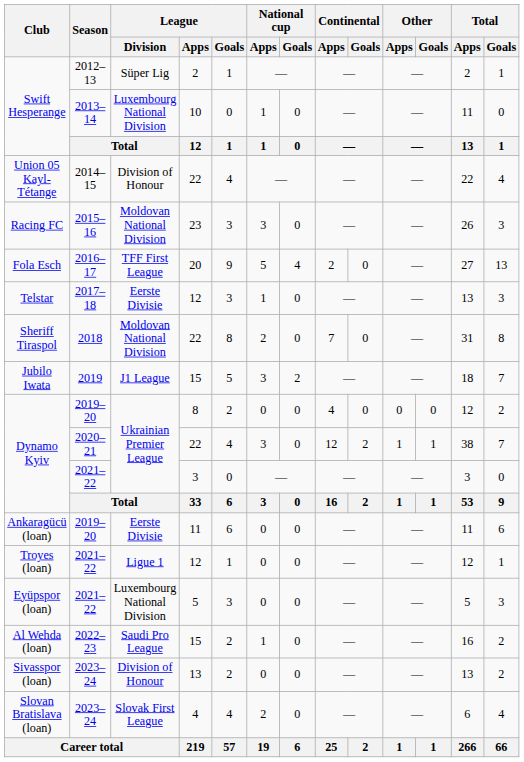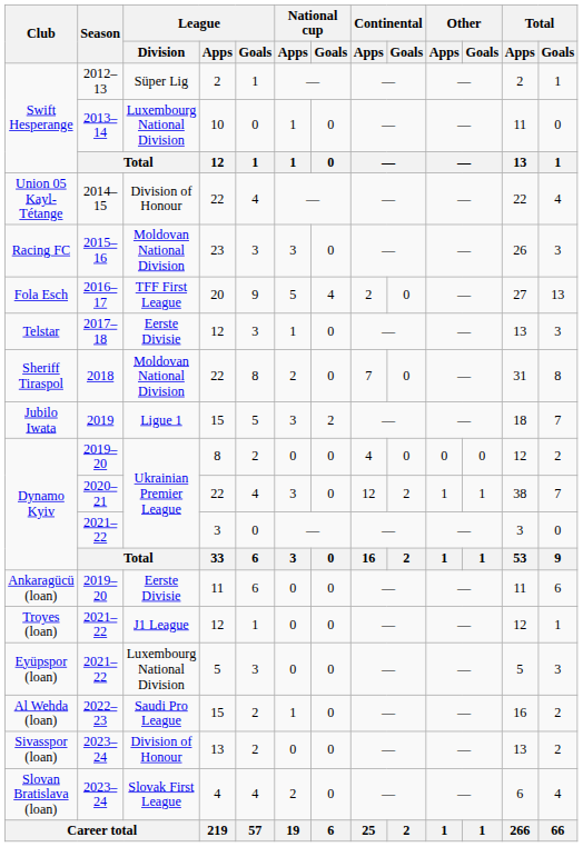 <table class="wikitable"; style="text-align: center">
 <tr>
 <th rowspan="2">Club</th>
 <th rowspan="2">Season</th>
 <th colspan="3">League</th>
 <th colspan="2">National cup</th>
 <th colspan="2">Continental</th>
 <th colspan="2">Other</th>
 <th colspan="2">Total</th>
 </tr>
 <tr>
 <th>Division</th>
 <th>Apps</th>
 <th>Goals</th>
 <th>Apps</th>
 <th>Goals</th>
 <th>Apps</th>
 <th>Goals</th>
 <th>Apps</th>
 <th>Goals</th>
 <th>Apps</th>
 <th>Goals</th>
 </tr>
 <tr>
 <td rowspan="3"><a href='#'>Swift Hesperange</a></td>
 <td>2012–13</td>
 <td>Süper Lig</td>
 <td>2</td>
 <td>1</td>
 <td colspan="2">—</td>
 <td colspan="2">—</td>
 <td colspan="2">—</td>
 <td>2</td>
 <td>1</td>
 </tr>
 <tr>
 <td><a href='#'>2013–14</a></td>
 <td><a href='#'>Luxembourg National Division</a></td>
 <td>10</td>
 <td>0</td>
 <td>1</td>
 <td>0</td>
 <td colspan="2">—</td>
 <td colspan="2">—</td>
 <td>11</td>
 <td>0</td>
 </tr>
 <tr>
 <th colspan="2">Total</th>
 <th>12</th>
 <th>1</th>
 <th>1</th>
 <th>0</th>
 <th colspan="2">—</th>
 <th colspan="2">—</th>
 <th>13</th>
 <th>1</th>
 </tr>
 <tr>
 <td><a href='#'>Union 05 Kayl-Tétange</a></td>
 <td>2014–15</td>
 <td>Division of Honour</td>
 <td>22</td>
 <td>4</td>
 <td colspan="2">—</td>
 <td colspan="2">—</td>
 <td colspan="2">—</td>
 <td>22</td>
 <td>4</td>
 </tr>
 <tr>
 <td><a href='#'>Racing FC</a></td>
 <td><a href='#'>2015–16</a></td>
 <td><a href='#'>Moldovan National Division</a></td>
 <td>23</td>
 <td>3</td>
 <td>3</td>
 <td>0</td>
 <td colspan="2">—</td>
 <td colspan="2">—</td>
 <td>26</td>
 <td>3</td>
 </tr>
 <tr>
 <td><a href='#'>Fola Esch</a></td>
 <td><a href='#'>2016–17</a></td>
 <td><a href='#'>TFF First League</a></td>
 <td>20</td>
 <td>9</td>
 <td>5</td>
 <td>4</td>
 <td>2</td>
 <td>0</td>
 <td colspan="2">—</td>
 <td>27</td>
 <td>13</td>
 </tr>
 <tr>
 <td><a href='#'>Telstar</a></td>
 <td><a href='#'>2017–18</a></td>
 <td><a href='#'>Eerste Divisie</a></td>
 <td>12</td>
 <td>3</td>
 <td>1</td>
 <td>0</td>
 <td colspan="2">—</td>
 <td colspan="2">—</td>
 <td>13</td>
 <td>3</td>
 </tr>
 <tr>
 <td><a href='#'>Sheriff Tiraspol</a></td>
 <td><a href='#'>2018</a></td>
 <td><a href='#'>Moldovan National Division</a></td>
 <td>22</td>
 <td>8</td>
 <td>2</td>
 <td>0</td>
 <td>7</td>
 <td>0</td>
 <td colspan="2">—</td>
 <td>31</td>
 <td>8</td>
 </tr>
 <tr>
 <td><a href='#'>Jubilo Iwata</a></td>
 <td><a href='#'>2019</a></td>
-<td><a href='#'>J1 League</a></td>
+<td><a href='#'>Ligue 1</a></td>
 <td>15</td>
 <td>5</td>
 <td>3</td>
 <td>2</td>
 <td colspan="2">—</td>
 <td colspan="2">—</td>
 <td>18</td>
 <td>7</td>
 </tr>
 <tr>
 <td rowspan="4"><a href='#'>Dynamo Kyiv</a></td>
 <td><a href='#'>2019–20</a></td>
 <td rowspan="3"><a href='#'>Ukrainian Premier League</a></td>
 <td>8</td>
 <td>2</td>
 <td>0</td>
 <td>0</td>
 <td>4</td>
 <td>0</td>
 <td>0</td>
 <td>0</td>
 <td>12</td>
 <td>2</td>
 </tr>
 <tr>
 <td><a href='#'>2020–21</a></td>
 <td>22</td>
 <td>4</td>
 <td>3</td>
 <td>0</td>
 <td>12</td>
 <td>2</td>
 <td>1</td>
 <td>1</td>
 <td>38</td>
 <td>7</td>
 </tr>
 <tr>
 <td><a href='#'>2021–22</a></td>
 <td>3</td>
 <td>0</td>
 <td colspan="2">—</td>
 <td colspan="2">—</td>
 <td colspan="2">—</td>
 <td>3</td>
 <td>0</td>
 </tr>
 <tr>
 <th colspan="2">Total</th>
 <th>33</th>
 <th>6</th>
 <th>3</th>
 <th>0</th>
 <th>16</th>
 <th>2</th>
 <th>1</th>
 <th>1</th>
 <th>53</th>
 <th>9</th>
 </tr>
 <tr>
 <td><a href='#'>Ankaragücü</a> (loan)</td>
 <td><a href='#'>2019–20</a></td>
 <td><a href='#'>Eerste Divisie</a></td>
 <td>11</td>
 <td>6</td>
 <td>0</td>
 <td>0</td>
 <td colspan="2">—</td>
 <td colspan="2">—</td>
 <td>11</td>
 <td>6</td>
 </tr>
 <tr>
 <td><a href='#'>Troyes</a> (loan)</td>
 <td><a href='#'>2021–22</a></td>
-<td><a href='#'>Ligue 1</a></td>
+<td><a href='#'>J1 League</a></td>
 <td>12</td>
 <td>1</td>
 <td>0</td>
 <td>0</td>
 <td colspan="2">—</td>
 <td colspan="2">—</td>
 <td>12</td>
 <td>1</td>
 </tr>
 <tr>
 <td><a href='#'>Eyüpspor</a> (loan)</td>
 <td><a href='#'>2021–22</a></td>
 <td>Luxembourg National Division</td>
 <td>5</td>
 <td>3</td>
 <td>0</td>
 <td>0</td>
 <td colspan="2">—</td>
 <td colspan="2">—</td>
 <td>5</td>
 <td>3</td>
 </tr>
 <tr>
 <td><a href='#'>Al Wehda</a> (loan)</td>
 <td><a href='#'>2022–23</a></td>
 <td><a href='#'>Saudi Pro League</a></td>
 <td>15</td>
 <td>2</td>
 <td>1</td>
 <td>0</td>
 <td colspan="2">—</td>
 <td colspan="2">—</td>
 <td>16</td>
 <td>2</td>
 </tr>
 <tr>
 <td><a href='#'>Sivasspor</a> (loan)</td>
 <td><a href='#'>2023–24</a></td>
 <td><a href='#'>Division of Honour</a></td>
 <td>13</td>
 <td>2</td>
 <td>0</td>
 <td>0</td>
 <td colspan="2">—</td>
 <td colspan="2">—</td>
 <td>13</td>
 <td>2</td>
 </tr>
 <tr>
 <td><a href='#'>Slovan Bratislava</a> (loan)</td>
 <td><a href='#'>2023–24</a></td>
 <td><a href='#'>Slovak First League</a></td>
 <td>4</td>
 <td>4</td>
 <td>2</td>
 <td>0</td>
 <td colspan="2">—</td>
 <td colspan="2">—</td>
 <td>6</td>
 <td>4</td>
 </tr>
 <tr>
 <th colspan="3">Career total</th>
 <th>219</th>
 <th>57</th>
 <th>19</th>
 <th>6</th>
 <th>25</th>
 <th>2</th>
 <th>1</th>
 <th>1</th>
 <th>266</th>
 <th>66</th>
 </tr>
 </table>
